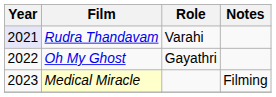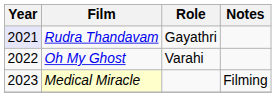 <table class="wikitable sortable">
 <tr>
 <th>Year</th>
 <th>Film</th>
 <th>Role</th>
 <th class="unsortable">Notes</th>
 </tr>
 <tr>
 <td style="background: lavender;">2021</td>
 <td><em><a href='#'>Rudra Thandavam</a></em></td>
-<td>Varahi</td>
+<td>Gayathri</td>
 <td></td>
 </tr>
 <tr>
 <td>2022</td>
 <td><em><a href='#'>Oh My Ghost</a></em></td>
-<td>Gayathri</td>
+<td>Varahi</td>
 <td></td>
 </tr>
 <tr>
 <td>2023</td>
 <td style="background:#ffc;"><em>Medical Miracle</em></td>
 <td></td>
 <td>Filming</td>
 </tr>
 <tr>
 </tr>
 </table>
